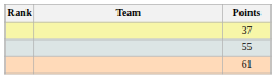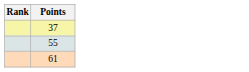 <table class="wikitable" style="text-align:center; font-size: 90%; border: gray solid 1px;border-collapse:collapse;">
 <tr bgcolor="#E4E4E4">
 <th style="border-bottom:1px solid #AAAAAA" width=10>Rank</th>
-<th style="border-bottom:1px solid #AAAAAA" width=250>Team</th>
 <th style="border-bottom:1px solid #AAAAAA" width=60>Points</th>
 </tr>
 <tr bgcolor=F7F6A8>
 <td></td>
-<td align=left></td>
 <td>37</td>
 </tr>
 <tr bgcolor=DCE5E5>
 <td></td>
-<td align=left></td>
 <td>55</td>
 </tr>
 <tr bgcolor=FFDAB9>
 <td></td>
-<td align=left></td>
 <td>61</td>
 </tr>
 </table>
